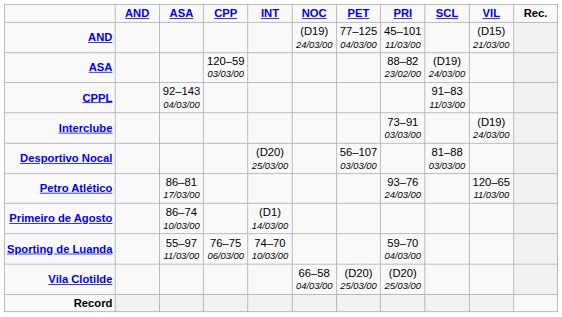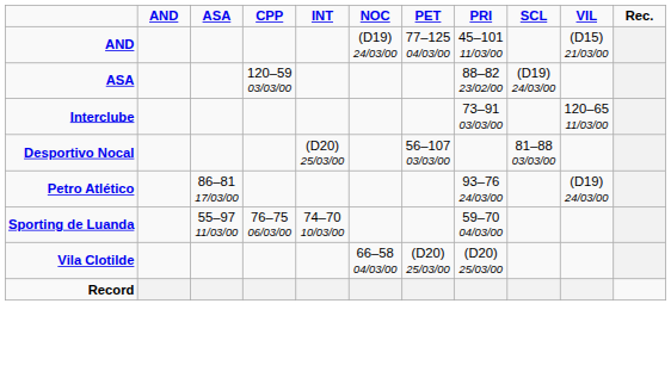 <table style="font-size: 90%; text-align: center" class="wikitable">
 <tr>
 <td></td>
 <td width=50><strong><a href='#'>AND</a></strong></td>
 <td width=50><strong><a href='#'>ASA</a></strong></td>
 <td width=50><strong><a href='#'>CPP</a></strong></td>
 <td width=50><strong><a href='#'>INT</a></strong></td>
 <td width=50><strong><a href='#'>NOC</a></strong></td>
 <td width=50><strong><a href='#'>PET</a></strong></td>
 <td width=50><strong><a href='#'>PRI</a></strong></td>
 <td width=50><strong><a href='#'>SCL</a></strong></td>
 <td width=50><strong><a href='#'>VIL</a></strong></td>
 <td width=50><strong>Rec.</strong></td>
 </tr>
 <tr>
 <td align=right><strong><a href='#'>AND</a></strong></td>
 <td></td>
 <td></td>
 <td></td>
 <td></td>
 <td>(D19)<br><small><em>24/03/00</em></small></td>
 <td>77–125<br><small><em>04/03/00</em></small></td>
 <td>45–101<br><small><em>11/03/00</em></small></td>
 <td></td>
 <td>(D15)<br><small><em>21/03/00</em></small></td>
 <th></th>
 </tr>
 <tr>
 <td align=right><strong><a href='#'>ASA</a></strong></td>
 <td></td>
 <td></td>
 <td>120–59<br><small><em>03/03/00</em></small></td>
 <td></td>
 <td></td>
 <td></td>
 <td>88–82<br><small><em>23/02/00</em></small></td>
 <td>(D19)<br><small><em>24/03/00</em></small></td>
 <td></td>
 <th></th>
 </tr>
 <tr>
-<td align=right><strong><a href='#'>CPPL</a></strong></td>
-<td></td>
-<td>92–143<br><small><em>04/03/00</em></small></td>
-<td></td>
-<td></td>
-<td></td>
-<td></td>
-<td></td>
-<td>91–83<br><small><em>11/03/00</em></small></td>
-<td></td>
-<th></th>
-</tr>
-<tr>
 <td align=right><strong><a href='#'>Interclube</a></strong></td>
 <td></td>
 <td></td>
 <td></td>
 <td></td>
 <td></td>
 <td></td>
 <td>73–91<br><small><em>03/03/00</em></small></td>
 <td></td>
-<td>(D19)<br><small><em>24/03/00</em></small></td>
+<td>120–65<br><small><em>11/03/00</em></small></td>
 <th></th>
 </tr>
 <tr>
 <td align=right><strong><a href='#'>Desportivo Nocal</a></strong></td>
 <td></td>
 <td></td>
 <td></td>
 <td>(D20)<br><small><em>25/03/00</em></small></td>
 <td></td>
 <td>56–107<br><small><em>03/03/00</em></small></td>
 <td></td>
 <td>81–88<br><small><em>03/03/00</em></small></td>
 <td></td>
 <th></th>
 </tr>
 <tr>
 <td align=right><strong><a href='#'>Petro Atlético</a></strong></td>
 <td></td>
 <td>86–81<br><small><em>17/03/00</em></small></td>
 <td></td>
 <td></td>
 <td></td>
 <td></td>
 <td>93–76<br><small><em>24/03/00</em></small></td>
 <td></td>
-<td>120–65<br><small><em>11/03/00</em></small></td>
-<th></th>
-</tr>
-<tr>
-<td align=right><strong><a href='#'>Primeiro de Agosto</a></strong></td>
-<td></td>
-<td>86–74<br><small><em>10/03/00</em></small></td>
-<td></td>
-<td>(D1)<br><small><em>14/03/00</em></small></td>
-<td></td>
-<td></td>
-<td></td>
-<td></td>
-<td></td>
+<td>(D19)<br><small><em>24/03/00</em></small></td>
 <th></th>
 </tr>
 <tr>
 <td align=right><strong><a href='#'>Sporting de Luanda</a></strong></td>
 <td></td>
 <td>55–97<br><small><em>11/03/00</em></small></td>
 <td>76–75<br><small><em>06/03/00</em></small></td>
 <td>74–70<br><small><em>10/03/00</em></small></td>
 <td></td>
 <td></td>
 <td>59–70<br><small><em>04/03/00</em></small></td>
 <td></td>
 <td></td>
 <th></th>
 </tr>
 <tr>
 <td align=right><strong><a href='#'>Vila Clotilde</a></strong></td>
 <td></td>
 <td></td>
 <td></td>
 <td></td>
 <td>66–58<br><small><em>04/03/00</em></small></td>
 <td>(D20)<br><small><em>25/03/00</em></small></td>
 <td>(D20)<br><small><em>25/03/00</em></small></td>
 <td></td>
 <td></td>
 <th></th>
 </tr>
 <tr>
 <td align=right><strong>Record</strong></td>
 <th></th>
 <th></th>
 <th></th>
 <th></th>
 <th></th>
 <th></th>
 <th></th>
 <th></th>
 <th></th>
 <td></td>
 </tr>
 </table>
